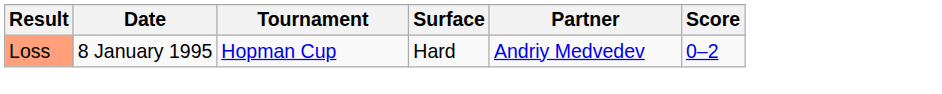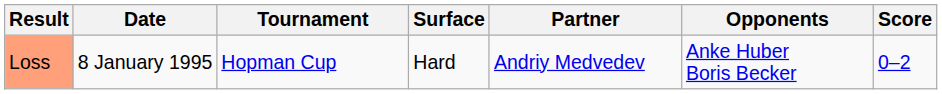 <table class="sortable wikitable">
 <tr>
 <th>Result</th>
 <th>Date</th>
 <th width=150>Tournament</th>
 <th>Surface</th>
 <th width=150>Partner</th>
+<th width=150>Opponents</th>
 <th>Score</th>
 </tr>
 <tr>
 <td style="background:#ffa07a;">Loss</td>
 <td>8 January 1995</td>
 <td><a href='#'>Hopman Cup</a></td>
 <td>Hard</td>
 <td> <a href='#'>Andriy Medvedev</a></td>
+<td> <a href='#'>Anke Huber</a> <br>  <a href='#'>Boris Becker</a></td>
 <td><a href='#'>0–2</a></td>
 </tr>
 </table>
